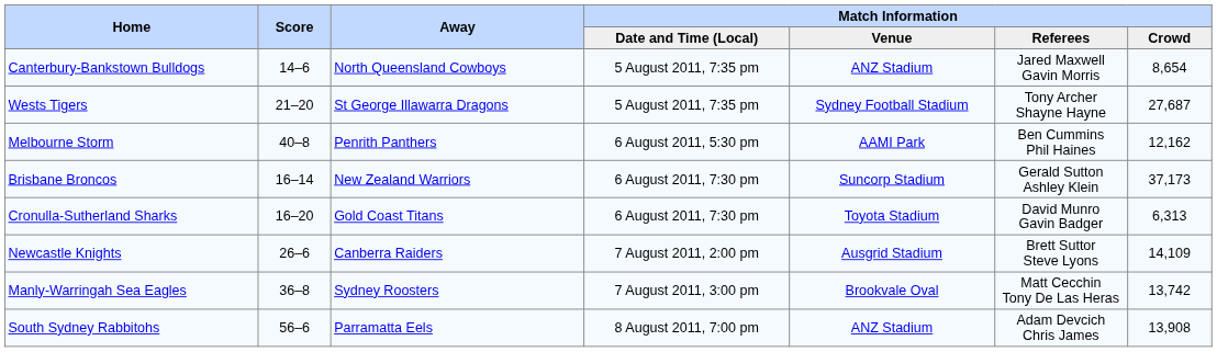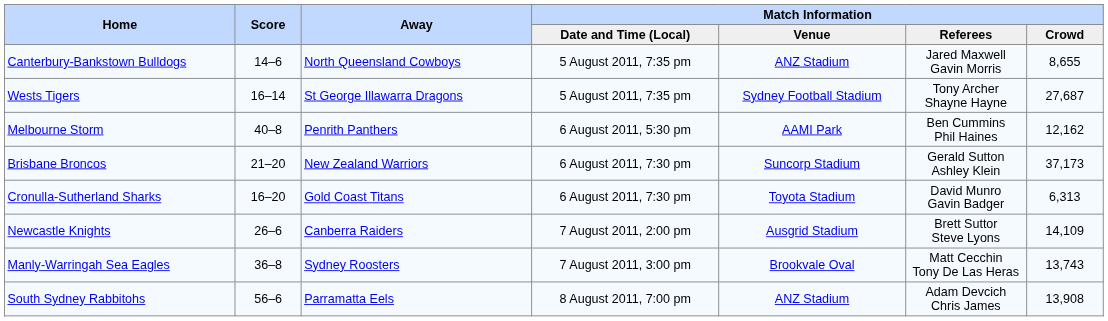 <table border="1" cellpadding="3" cellspacing="0" style="border-collapse:collapse; font-size:90%; width:100%;">
 <tr style="background:#c1d8ff;">
 <th rowspan="2" style="width:21%;">Home</th>
 <th rowspan="2" style="width:6%;">Score</th>
 <th rowspan="2" style="width:21%;">Away</th>
 <th colspan=6>Match Information</th>
 </tr>
 <tr style="background:#efefef;">
 <th width=17%>Date and Time (Local)</th>
 <th width=17%>Venue</th>
 <th width=11%>Referees</th>
 <th width=7%>Crowd</th>
 </tr>
 <tr style="text-align:center; background:#f5faff;">
 <td align=left> <a href='#'>Canterbury-Bankstown Bulldogs</a></td>
 <td>14–6</td>
 <td align=left> <a href='#'>North Queensland Cowboys</a></td>
 <td>5 August 2011, 7:35 pm</td>
 <td><a href='#'>ANZ Stadium</a></td>
 <td>Jared Maxwell<br>Gavin Morris</td>
-<td>8,654</td>
+<td>8,655</td>
 </tr>
 <tr style="text-align:center; background:#f5faff;">
 <td align=left> <a href='#'>Wests Tigers</a></td>
-<td>21–20</td>
+<td>16–14</td>
 <td align=left> <a href='#'>St George Illawarra Dragons</a></td>
 <td>5 August 2011, 7:35 pm</td>
 <td><a href='#'>Sydney Football Stadium</a></td>
 <td>Tony Archer<br>Shayne Hayne</td>
 <td>27,687</td>
 </tr>
 <tr style="text-align:center; background:#f5faff;">
 <td align=left> <a href='#'>Melbourne Storm</a></td>
 <td>40–8</td>
 <td align=left> <a href='#'>Penrith Panthers</a></td>
 <td>6 August 2011, 5:30 pm</td>
 <td><a href='#'>AAMI Park</a></td>
 <td>Ben Cummins<br>Phil Haines</td>
 <td>12,162</td>
 </tr>
 <tr style="text-align:center; background:#f5faff;">
 <td align=left> <a href='#'>Brisbane Broncos</a></td>
-<td>16–14</td>
+<td>21–20</td>
 <td align=left> <a href='#'>New Zealand Warriors</a></td>
 <td>6 August 2011, 7:30 pm</td>
 <td><a href='#'>Suncorp Stadium</a></td>
 <td>Gerald Sutton<br>Ashley Klein</td>
 <td>37,173</td>
 </tr>
 <tr style="text-align:center; background:#f5faff;">
 <td align=left> <a href='#'>Cronulla-Sutherland Sharks</a></td>
 <td>16–20</td>
 <td align=left> <a href='#'>Gold Coast Titans</a></td>
 <td>6 August 2011, 7:30 pm</td>
 <td><a href='#'>Toyota Stadium</a></td>
 <td>David Munro<br>Gavin Badger</td>
 <td>6,313</td>
 </tr>
 <tr style="text-align:center; background:#f5faff;">
 <td align=left> <a href='#'>Newcastle Knights</a></td>
 <td>26–6</td>
 <td align=left> <a href='#'>Canberra Raiders</a></td>
 <td>7 August 2011, 2:00 pm</td>
 <td><a href='#'>Ausgrid Stadium</a></td>
 <td>Brett Suttor <br> Steve Lyons</td>
 <td>14,109</td>
 </tr>
 <tr style="text-align:center; background:#f5faff;">
 <td align=left> <a href='#'>Manly-Warringah Sea Eagles</a></td>
 <td>36–8</td>
 <td align=left> <a href='#'>Sydney Roosters</a></td>
 <td>7 August 2011, 3:00 pm</td>
 <td><a href='#'>Brookvale Oval</a></td>
 <td>Matt Cecchin <br> Tony De Las Heras</td>
-<td>13,742</td>
+<td>13,743</td>
 </tr>
 <tr style="text-align:center; background:#f5faff;">
 <td align=left> <a href='#'>South Sydney Rabbitohs</a></td>
 <td>56–6</td>
 <td align=left> <a href='#'>Parramatta Eels</a></td>
 <td>8 August 2011, 7:00 pm</td>
 <td><a href='#'>ANZ Stadium</a></td>
 <td>Adam Devcich<br>Chris James</td>
 <td>13,908</td>
 </tr>
 </table>
